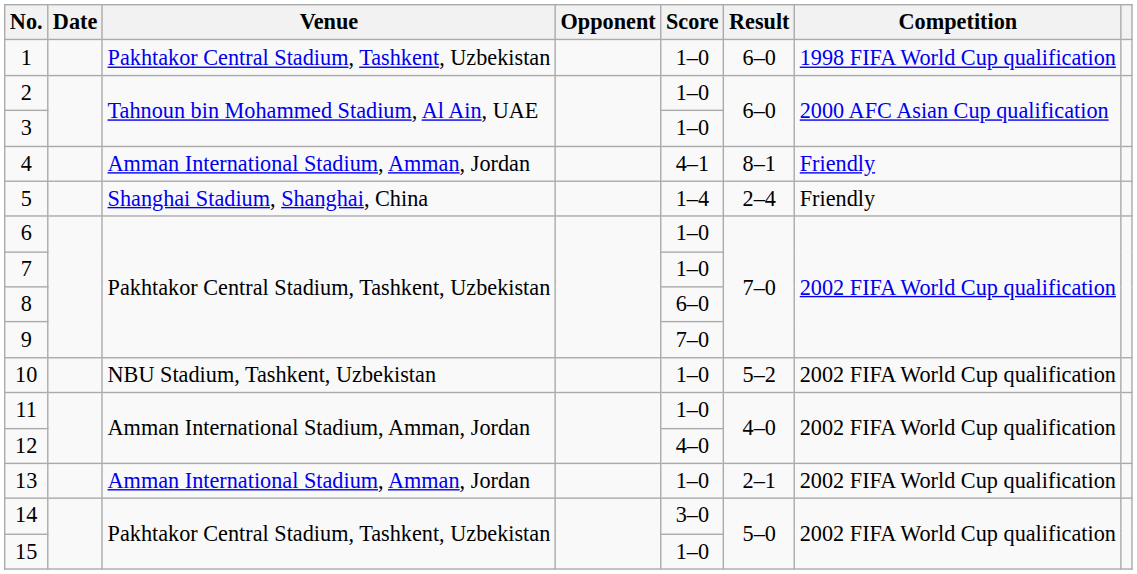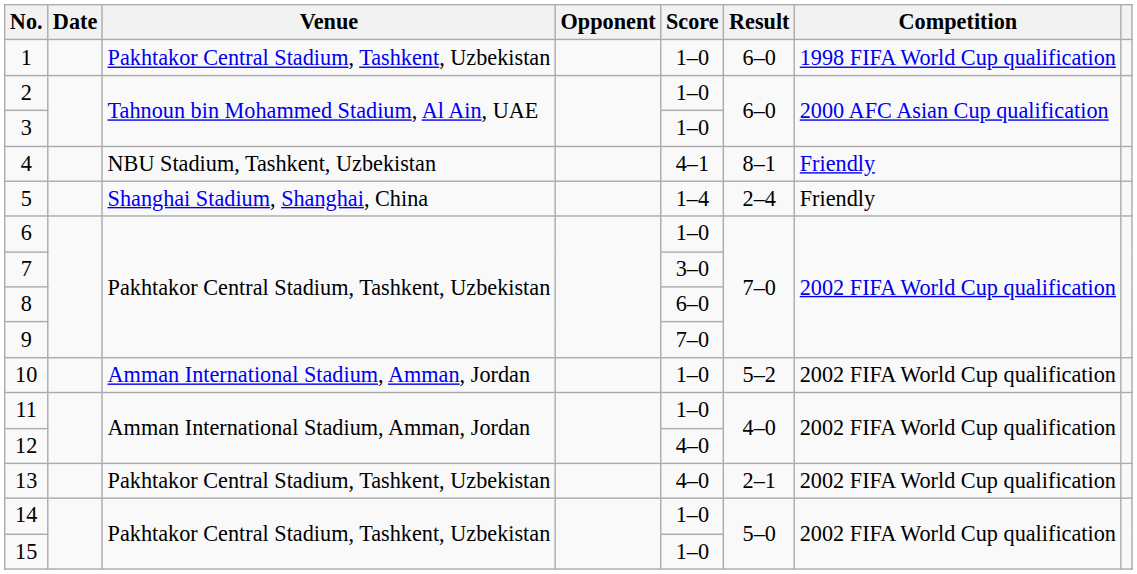 <table class="wikitable sortable">
 <tr>
 <th scope="col">No.</th>
 <th scope="col">Date</th>
 <th scope="col">Venue</th>
 <th scope="col">Opponent</th>
 <th scope="col">Score</th>
 <th scope="col">Result</th>
 <th scope="col">Competition</th>
 <th scope="col" class="unsortable"></th>
 </tr>
 <tr>
 <td style="text-align:center">1</td>
 <td></td>
 <td><a href='#'>Pakhtakor Central Stadium</a>, <a href='#'>Tashkent</a>, Uzbekistan</td>
 <td></td>
 <td style="text-align:center">1–0</td>
 <td style="text-align:center">6–0</td>
 <td><a href='#'>1998 FIFA World Cup qualification</a></td>
 <td></td>
 </tr>
 <tr>
 <td style="text-align:center">2</td>
 <td rowspan="2"></td>
 <td rowspan="2"><a href='#'>Tahnoun bin Mohammed Stadium</a>, <a href='#'>Al Ain</a>, UAE</td>
 <td rowspan="2"></td>
 <td style="text-align:center">1–0</td>
 <td rowspan="2" style="text-align:center">6–0</td>
 <td rowspan="2"><a href='#'>2000 AFC Asian Cup qualification</a></td>
 <td rowspan="2"></td>
 </tr>
 <tr>
 <td style="text-align:center">3</td>
 <td style="text-align:center">1–0</td>
 </tr>
 <tr>
 <td style="text-align:center">4</td>
 <td></td>
-<td><a href='#'>Amman International Stadium</a>, <a href='#'>Amman</a>, Jordan</td>
+<td>NBU Stadium, Tashkent, Uzbekistan</td>
 <td></td>
 <td style="text-align:center">4–1</td>
 <td style="text-align:center">8–1</td>
 <td><a href='#'>Friendly</a></td>
 <td></td>
 </tr>
 <tr>
 <td style="text-align:center">5</td>
 <td></td>
 <td><a href='#'>Shanghai Stadium</a>, <a href='#'>Shanghai</a>, China</td>
 <td></td>
 <td style="text-align:center">1–4</td>
 <td style="text-align:center">2–4</td>
 <td>Friendly</td>
 <td></td>
 </tr>
 <tr>
 <td style="text-align:center">6</td>
 <td rowspan="4"></td>
 <td rowspan="4">Pakhtakor Central Stadium, Tashkent, Uzbekistan</td>
 <td rowspan="4"></td>
 <td style="text-align:center">1–0</td>
 <td rowspan="4" style="text-align:center">7–0</td>
 <td rowspan="4"><a href='#'>2002 FIFA World Cup qualification</a></td>
 <td rowspan="4"></td>
 </tr>
 <tr>
 <td style="text-align:center">7</td>
-<td style="text-align:center">1–0</td>
+<td style="text-align:center">3–0</td>
 </tr>
 <tr>
 <td style="text-align:center">8</td>
 <td style="text-align:center">6–0</td>
 </tr>
 <tr>
 <td style="text-align:center">9</td>
 <td style="text-align:center">7–0</td>
 </tr>
 <tr>
 <td style="text-align:center">10</td>
 <td></td>
-<td>NBU Stadium, Tashkent, Uzbekistan</td>
+<td><a href='#'>Amman International Stadium</a>, <a href='#'>Amman</a>, Jordan</td>
 <td></td>
 <td style="text-align:center">1–0</td>
 <td style="text-align:center">5–2</td>
 <td>2002 FIFA World Cup qualification</td>
 <td></td>
 </tr>
 <tr>
 <td style="text-align:center">11</td>
 <td rowspan="2"></td>
 <td rowspan="2">Amman International Stadium, Amman, Jordan</td>
 <td rowspan="2"></td>
 <td style="text-align:center">1–0</td>
 <td rowspan="2" style="text-align:center">4–0</td>
 <td rowspan="2">2002 FIFA World Cup qualification</td>
 <td rowspan="2"></td>
 </tr>
 <tr>
 <td style="text-align:center">12</td>
 <td style="text-align:center">4–0</td>
 </tr>
 <tr>
 <td style="text-align:center">13</td>
 <td></td>
-<td><a href='#'>Amman International Stadium</a>, <a href='#'>Amman</a>, Jordan</td>
+<td>Pakhtakor Central Stadium, Tashkent, Uzbekistan</td>
 <td></td>
-<td style="text-align:center">1–0</td>
+<td style="text-align:center">4–0</td>
 <td style="text-align:center">2–1</td>
 <td>2002 FIFA World Cup qualification</td>
 <td></td>
 </tr>
 <tr>
 <td style="text-align:center">14</td>
 <td rowspan="2"></td>
 <td rowspan="2">Pakhtakor Central Stadium, Tashkent, Uzbekistan</td>
 <td rowspan="2"></td>
-<td style="text-align:center">3–0</td>
+<td style="text-align:center">1–0</td>
 <td rowspan="2" style="text-align:center">5–0</td>
 <td rowspan="2">2002 FIFA World Cup qualification</td>
 <td rowspan="2"></td>
 </tr>
 <tr>
 <td style="text-align:center">15</td>
 <td style="text-align:center">1–0</td>
 </tr>
 </table>
